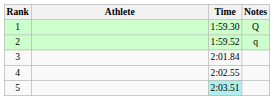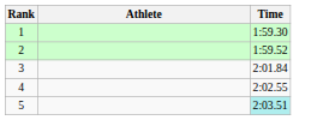 <table class="wikitable" style="text-align:center">
 <tr>
 <th>Rank</th>
 <th Style="width:18em">Athlete</th>
 <th>Time</th>
-<th>Notes</th>
 </tr>
 <tr style="background:#cfc">
 <td>1</td>
 <td style="text-align:left"></td>
 <td>1:59.30</td>
-<td>Q</td>
 </tr>
 <tr style="background:#cfc">
 <td>2</td>
 <td style="text-align:left"></td>
 <td>1:59.52</td>
-<td>q</td>
 </tr>
 <tr>
 <td>3</td>
 <td style="text-align:left"></td>
 <td>2:01.84</td>
-<td></td>
 </tr>
 <tr>
 <td>4</td>
 <td style="text-align:left"></td>
 <td>2:02.55</td>
-<td></td>
 </tr>
 <tr>
 <td>5</td>
 <td style="text-align:left"></td>
 <td style="background: paleturquoise;">2:03.51</td>
-<td></td>
 </tr>
 </table>
